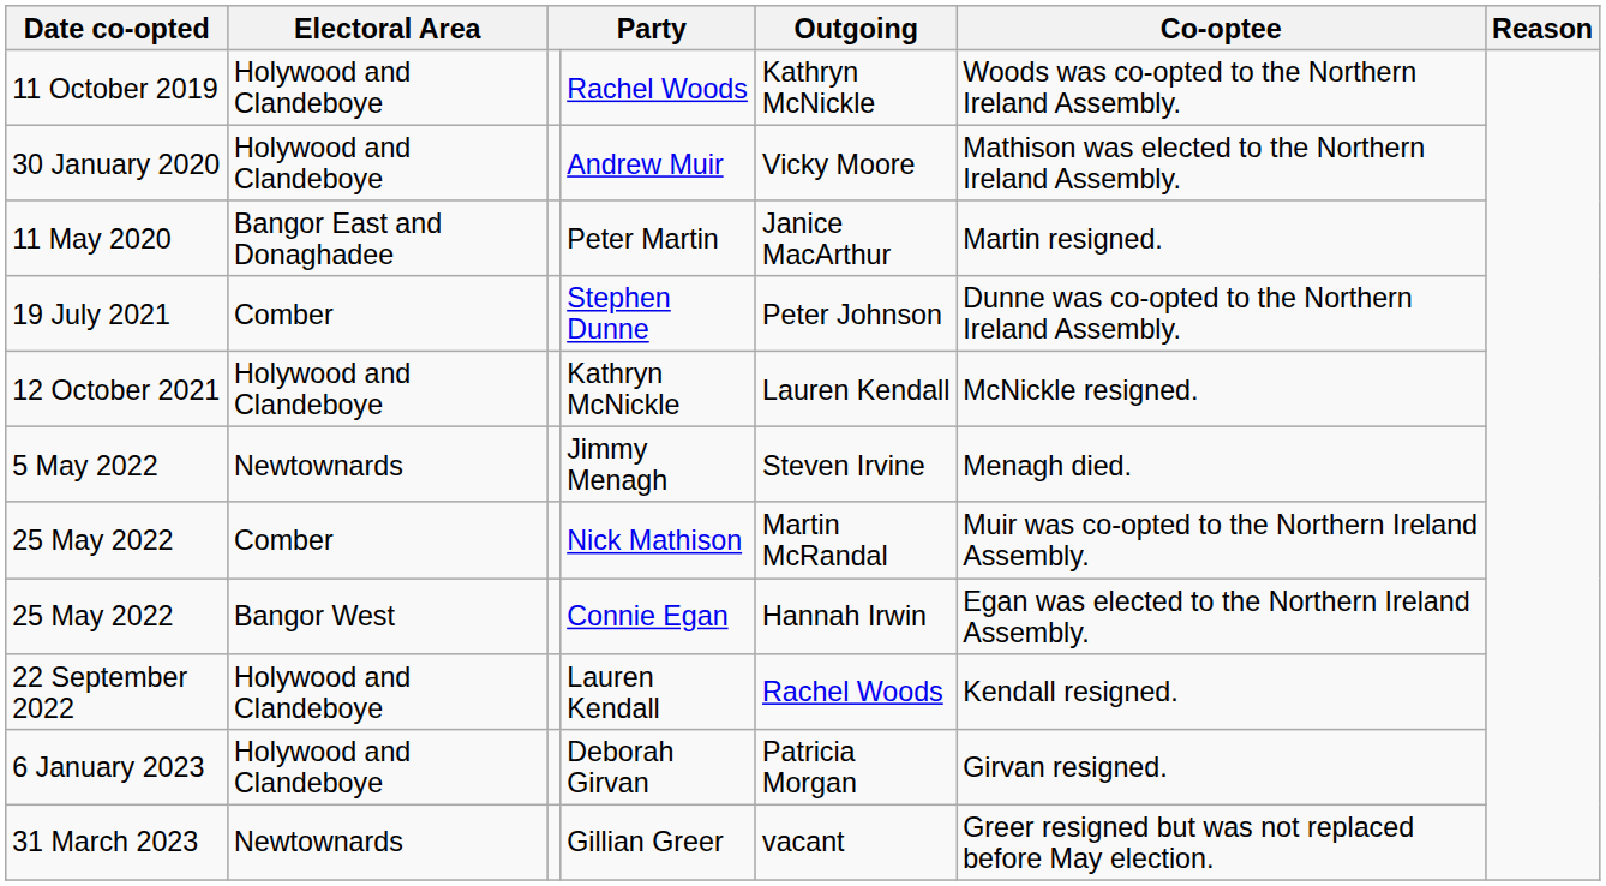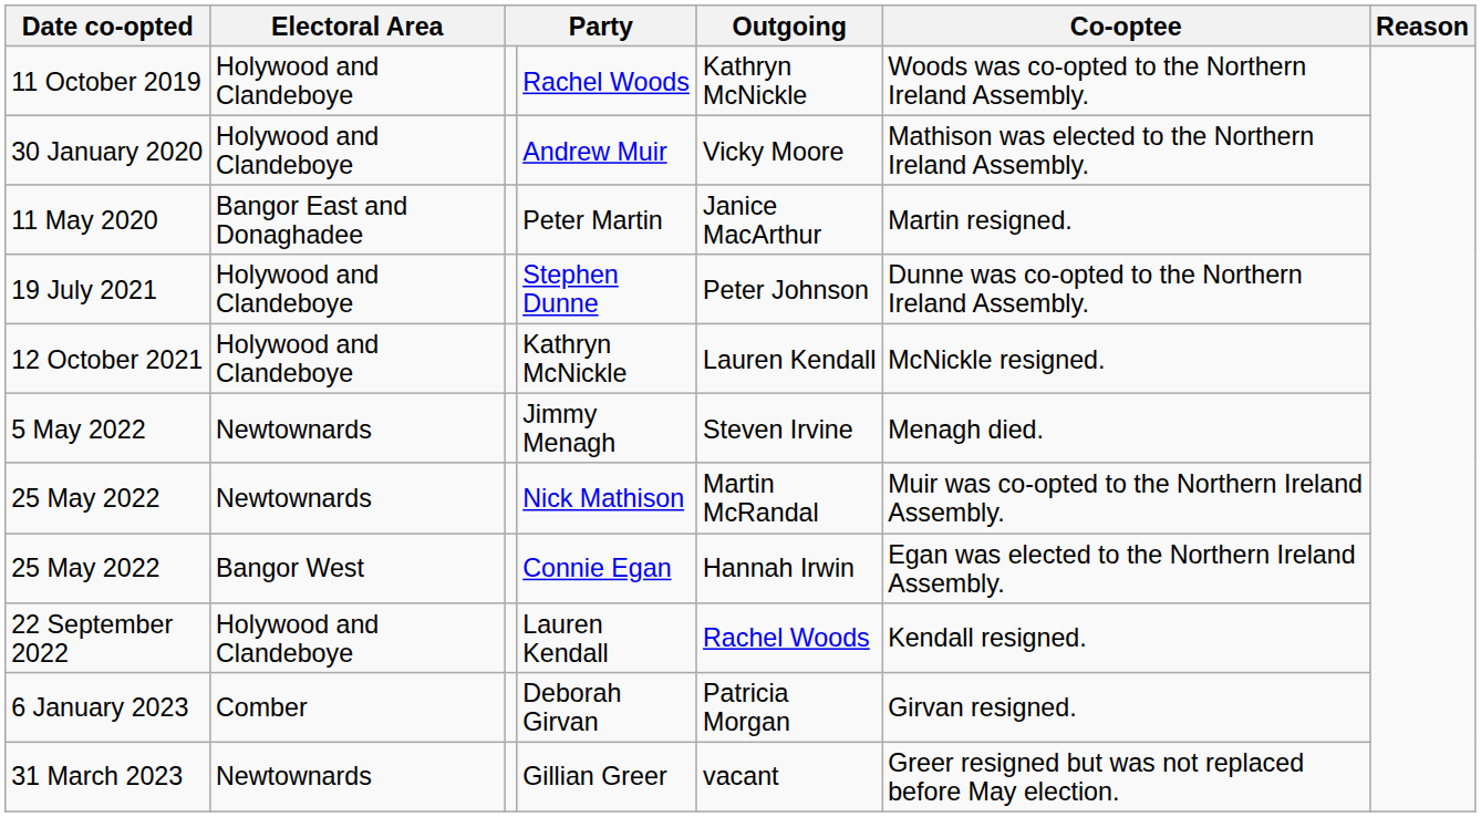 <table class="wikitable" style="font-size: 95%;">
 <tr>
 <th>Date co-opted</th>
 <th>Electoral Area</th>
 <th colspan="2">Party</th>
 <th>Outgoing</th>
 <th>Co-optee</th>
 <th>Reason</th>
 </tr>
 <tr>
 <td>11 October 2019</td>
 <td>Holywood and Clandeboye</td>
 <td></td>
 <td><a href='#'>Rachel Woods</a></td>
 <td>Kathryn McNickle</td>
 <td>Woods was co-opted to the Northern Ireland Assembly.</td>
 </tr>
 <tr>
 <td>30 January 2020</td>
 <td>Holywood and Clandeboye</td>
 <td></td>
 <td><a href='#'>Andrew Muir</a></td>
 <td>Vicky Moore</td>
 <td>Mathison was elected to the Northern Ireland Assembly.</td>
 </tr>
 <tr>
 <td>11 May 2020</td>
 <td>Bangor East and Donaghadee</td>
 <td></td>
 <td>Peter Martin</td>
 <td>Janice MacArthur</td>
 <td>Martin resigned.</td>
 </tr>
 <tr>
 <td>19 July 2021</td>
-<td>Comber</td>
+<td>Holywood and Clandeboye</td>
 <td></td>
 <td><a href='#'>Stephen Dunne</a></td>
 <td>Peter Johnson</td>
 <td>Dunne was co-opted to the Northern Ireland Assembly.</td>
 </tr>
 <tr>
 <td>12 October 2021</td>
 <td>Holywood and Clandeboye</td>
 <td></td>
 <td>Kathryn McNickle</td>
 <td>Lauren Kendall</td>
 <td>McNickle resigned.</td>
 </tr>
 <tr>
 <td>5 May 2022</td>
 <td>Newtownards</td>
 <td></td>
 <td>Jimmy Menagh</td>
 <td>Steven Irvine</td>
 <td>Menagh died.</td>
 </tr>
 <tr>
 <td>25 May 2022</td>
-<td>Comber</td>
+<td>Newtownards</td>
 <td></td>
 <td><a href='#'>Nick Mathison</a></td>
 <td>Martin McRandal</td>
 <td>Muir was co-opted to the Northern Ireland Assembly.</td>
 </tr>
 <tr>
 <td>25 May 2022</td>
 <td>Bangor West</td>
 <td></td>
 <td><a href='#'>Connie Egan</a></td>
 <td>Hannah Irwin</td>
 <td>Egan was elected to the Northern Ireland Assembly.</td>
 </tr>
 <tr>
 <td>22 September 2022</td>
 <td>Holywood and Clandeboye</td>
 <td></td>
 <td>Lauren Kendall</td>
 <td><a href='#'>Rachel Woods</a></td>
 <td>Kendall resigned.</td>
 </tr>
 <tr>
 <td>6 January 2023</td>
-<td>Holywood and Clandeboye</td>
+<td>Comber</td>
 <td></td>
 <td>Deborah Girvan</td>
 <td>Patricia Morgan</td>
 <td>Girvan resigned.</td>
 </tr>
 <tr>
 <td>31 March 2023</td>
 <td>Newtownards</td>
 <td></td>
 <td>Gillian Greer</td>
 <td>vacant</td>
 <td>Greer resigned but was not replaced before May election.</td>
 </tr>
 </table>
